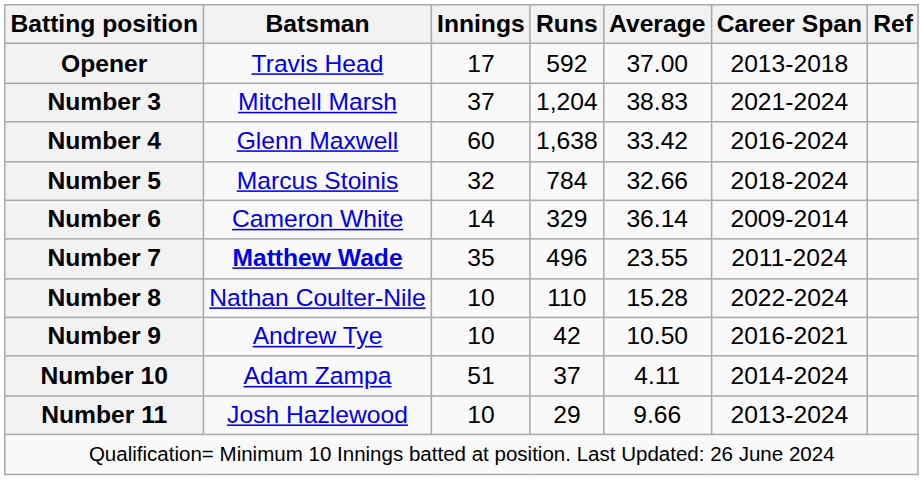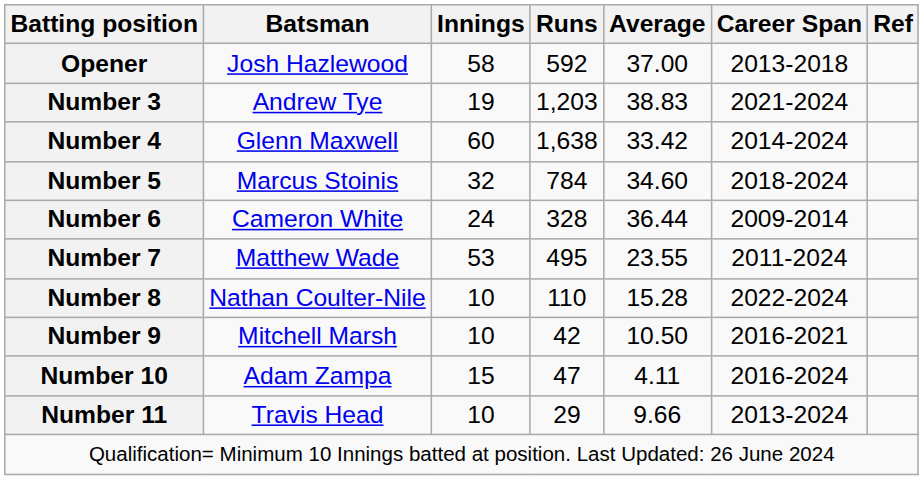 <table class="wikitable sortable" style="text-align:center;">
 <tr>
 <th scope="col">Batting position</th>
 <th scope="col">Batsman</th>
 <th scope="col">Innings</th>
 <th scope="col">Runs</th>
 <th scope="col">Average</th>
 <th scope="col">Career Span</th>
 <th scope="col">Ref</th>
 </tr>
 <tr>
 <th scope="row">Opener</th>
-<td><a href='#'>Travis Head</a></td>
-<td>17</td>
+<td><a href='#'>Josh Hazlewood</a></td>
+<td>58</td>
 <td>592</td>
 <td>37.00</td>
 <td>2013-2018</td>
 <td></td>
 </tr>
 <tr>
 <th scope="row">Number 3</th>
-<td><a href='#'>Mitchell Marsh</a></td>
-<td>37</td>
-<td>1,204</td>
+<td><a href='#'>Andrew Tye</a></td>
+<td>19</td>
+<td>1,203</td>
 <td>38.83</td>
 <td>2021-2024</td>
 <td></td>
 </tr>
 <tr>
 <th scope="row">Number 4</th>
 <td><a href='#'>Glenn Maxwell</a></td>
 <td>60</td>
 <td>1,638</td>
 <td>33.42</td>
-<td>2016-2024</td>
+<td>2014-2024</td>
 <td></td>
 </tr>
 <tr>
 <th scope="row">Number 5</th>
 <td><a href='#'>Marcus Stoinis</a></td>
 <td>32</td>
 <td>784</td>
-<td>32.66</td>
+<td>34.60</td>
 <td>2018-2024</td>
 <td></td>
 </tr>
 <tr>
 <th scope="row">Number 6</th>
 <td><a href='#'>Cameron White</a></td>
-<td>14</td>
-<td>329</td>
-<td>36.14</td>
+<td>24</td>
+<td>328</td>
+<td>36.44</td>
 <td>2009-2014</td>
 <td></td>
 </tr>
 <tr>
 <th scope="row">Number 7</th>
-<td><strong><a href='#'>Matthew Wade</a></strong></td>
-<td>35</td>
-<td>496</td>
+<td><a href='#'>Matthew Wade</a></td>
+<td>53</td>
+<td>495</td>
 <td>23.55</td>
 <td>2011-2024</td>
 <td></td>
 </tr>
 <tr>
 <th scope="row">Number 8</th>
 <td><a href='#'>Nathan Coulter-Nile</a></td>
 <td>10</td>
 <td>110</td>
 <td>15.28</td>
 <td>2022-2024</td>
 <td></td>
 </tr>
 <tr>
 <th scope="row">Number 9</th>
-<td><a href='#'>Andrew Tye</a></td>
+<td><a href='#'>Mitchell Marsh</a></td>
 <td>10</td>
 <td>42</td>
 <td>10.50</td>
 <td>2016-2021</td>
 <td></td>
 </tr>
 <tr>
 <th scope="row">Number 10</th>
 <td><a href='#'>Adam Zampa</a></td>
-<td>51</td>
-<td>37</td>
+<td>15</td>
+<td>47</td>
 <td>4.11</td>
-<td>2014-2024</td>
+<td>2016-2024</td>
 <td></td>
 </tr>
 <tr>
 <th scope="row">Number 11</th>
-<td><a href='#'>Josh Hazlewood</a></td>
+<td><a href='#'>Travis Head</a></td>
 <td>10</td>
 <td>29</td>
 <td>9.66</td>
 <td>2013-2024</td>
 <td></td>
 </tr>
 <tr>
 <td colspan=7><small>Qualification= Minimum 10 Innings batted at position. Last Updated: 26 June 2024</small></td>
 </tr>
 </table>
